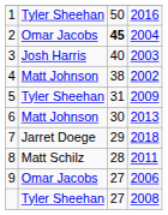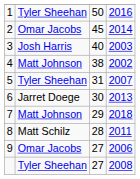 <table class="wikitable">
 <tr>
 </tr>
 <tr>
 <td>1</td>
 <td><a href='#'>Tyler Sheehan</a></td>
 <td><abbr>50</abbr></td>
 <td><a href='#'>2016</a></td>
 </tr>
 <tr>
 <td>2</td>
 <td><a href='#'>Omar Jacobs</a></td>
-<td><strong><abbr>45</abbr></strong></td>
-<td><a href='#'>2004</a></td>
+<td><abbr>45</abbr></td>
+<td><a href='#'>2014</a></td>
 </tr>
 <tr>
 <td>3</td>
 <td><a href='#'>Josh Harris</a></td>
 <td><abbr>40</abbr></td>
 <td><a href='#'>2003</a></td>
 </tr>
 <tr>
 <td>4</td>
 <td><a href='#'>Matt Johnson</a></td>
 <td><abbr>38</abbr></td>
 <td><a href='#'>2002</a></td>
 </tr>
 <tr>
 <td>5</td>
 <td><a href='#'>Tyler Sheehan</a></td>
 <td><abbr>31</abbr></td>
-<td><a href='#'>2009</a></td>
+<td><a href='#'>2007</a></td>
 </tr>
 <tr>
 <td>6</td>
-<td><a href='#'>Matt Johnson</a></td>
+<td>Jarret Doege</td>
 <td><abbr>30</abbr></td>
 <td><a href='#'>2013</a></td>
 </tr>
 <tr>
 <td>7</td>
-<td>Jarret Doege</td>
+<td><a href='#'>Matt Johnson</a></td>
 <td><abbr>29</abbr></td>
 <td><a href='#'>2018</a></td>
 </tr>
 <tr>
 <td>8</td>
 <td>Matt Schilz</td>
 <td><abbr>28</abbr></td>
 <td><a href='#'>2011</a></td>
 </tr>
 <tr>
 <td>9</td>
 <td><a href='#'>Omar Jacobs</a></td>
 <td><abbr>27</abbr></td>
 <td><a href='#'>2006</a></td>
 </tr>
 <tr>
 <td></td>
 <td><a href='#'>Tyler Sheehan</a></td>
 <td><abbr>27</abbr></td>
 <td><a href='#'>2008</a></td>
 </tr>
 </table>
